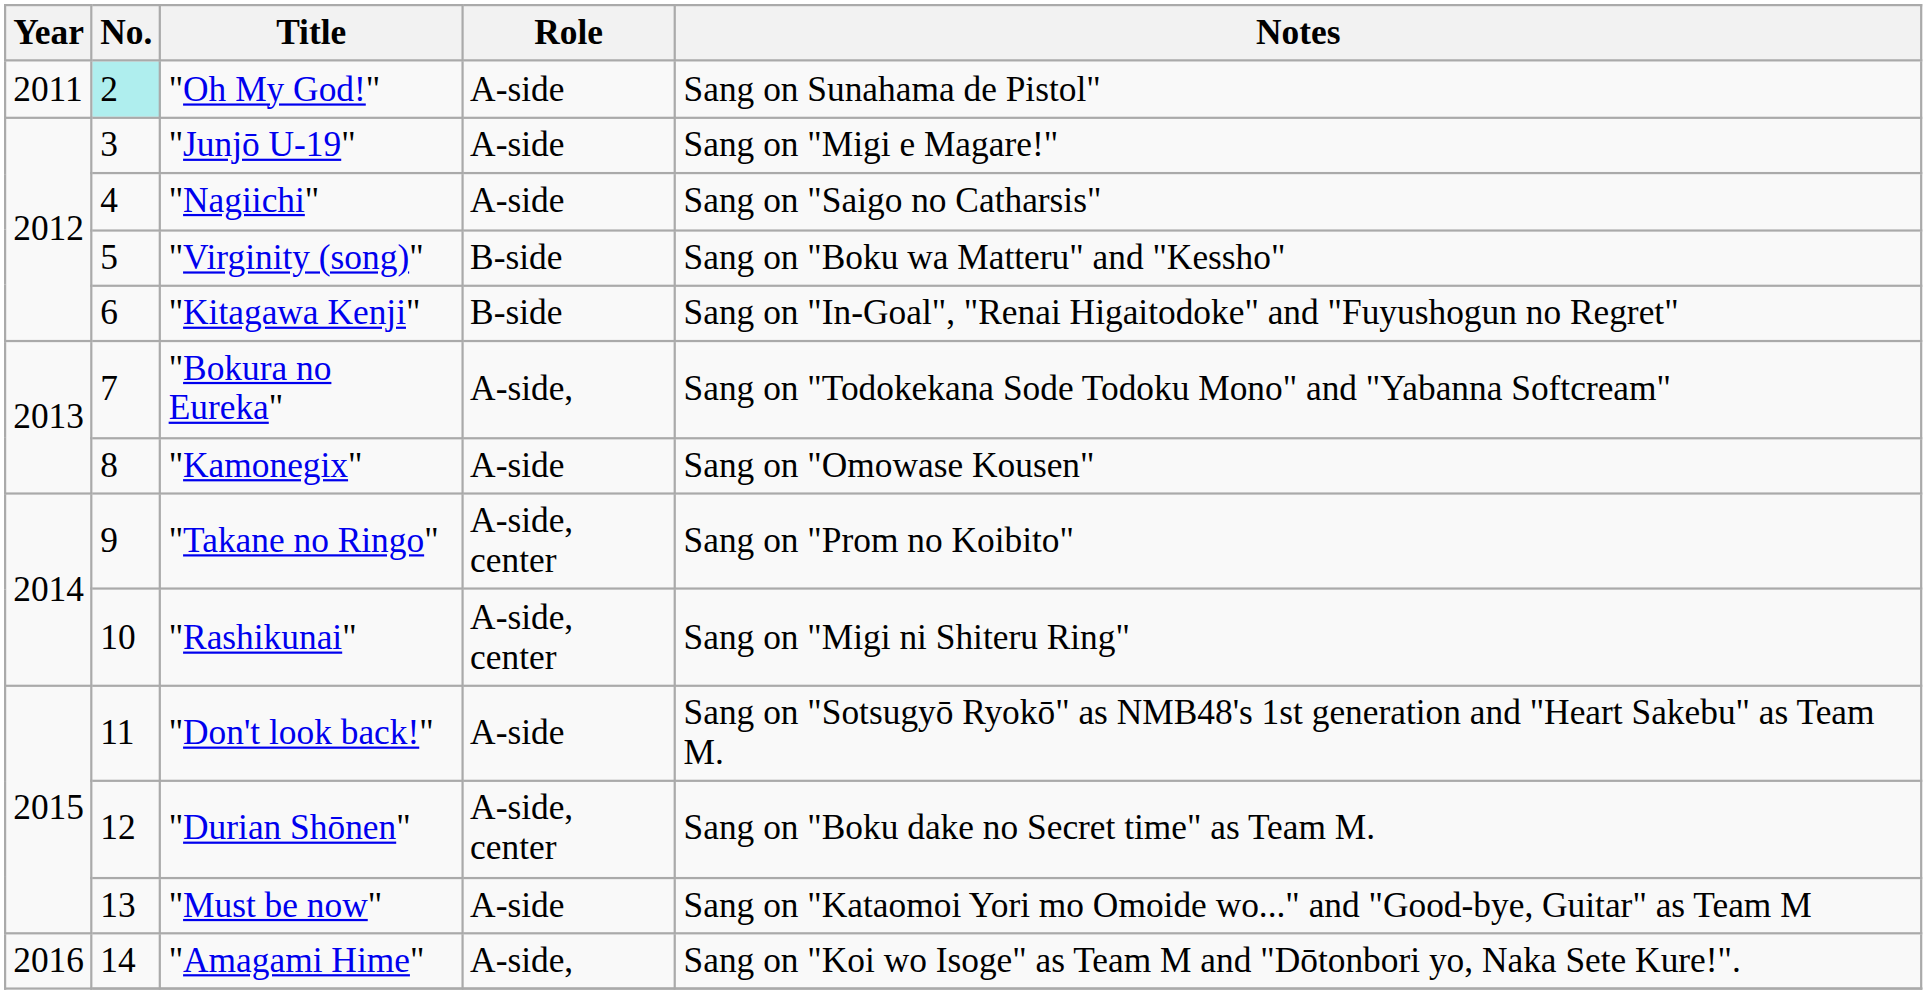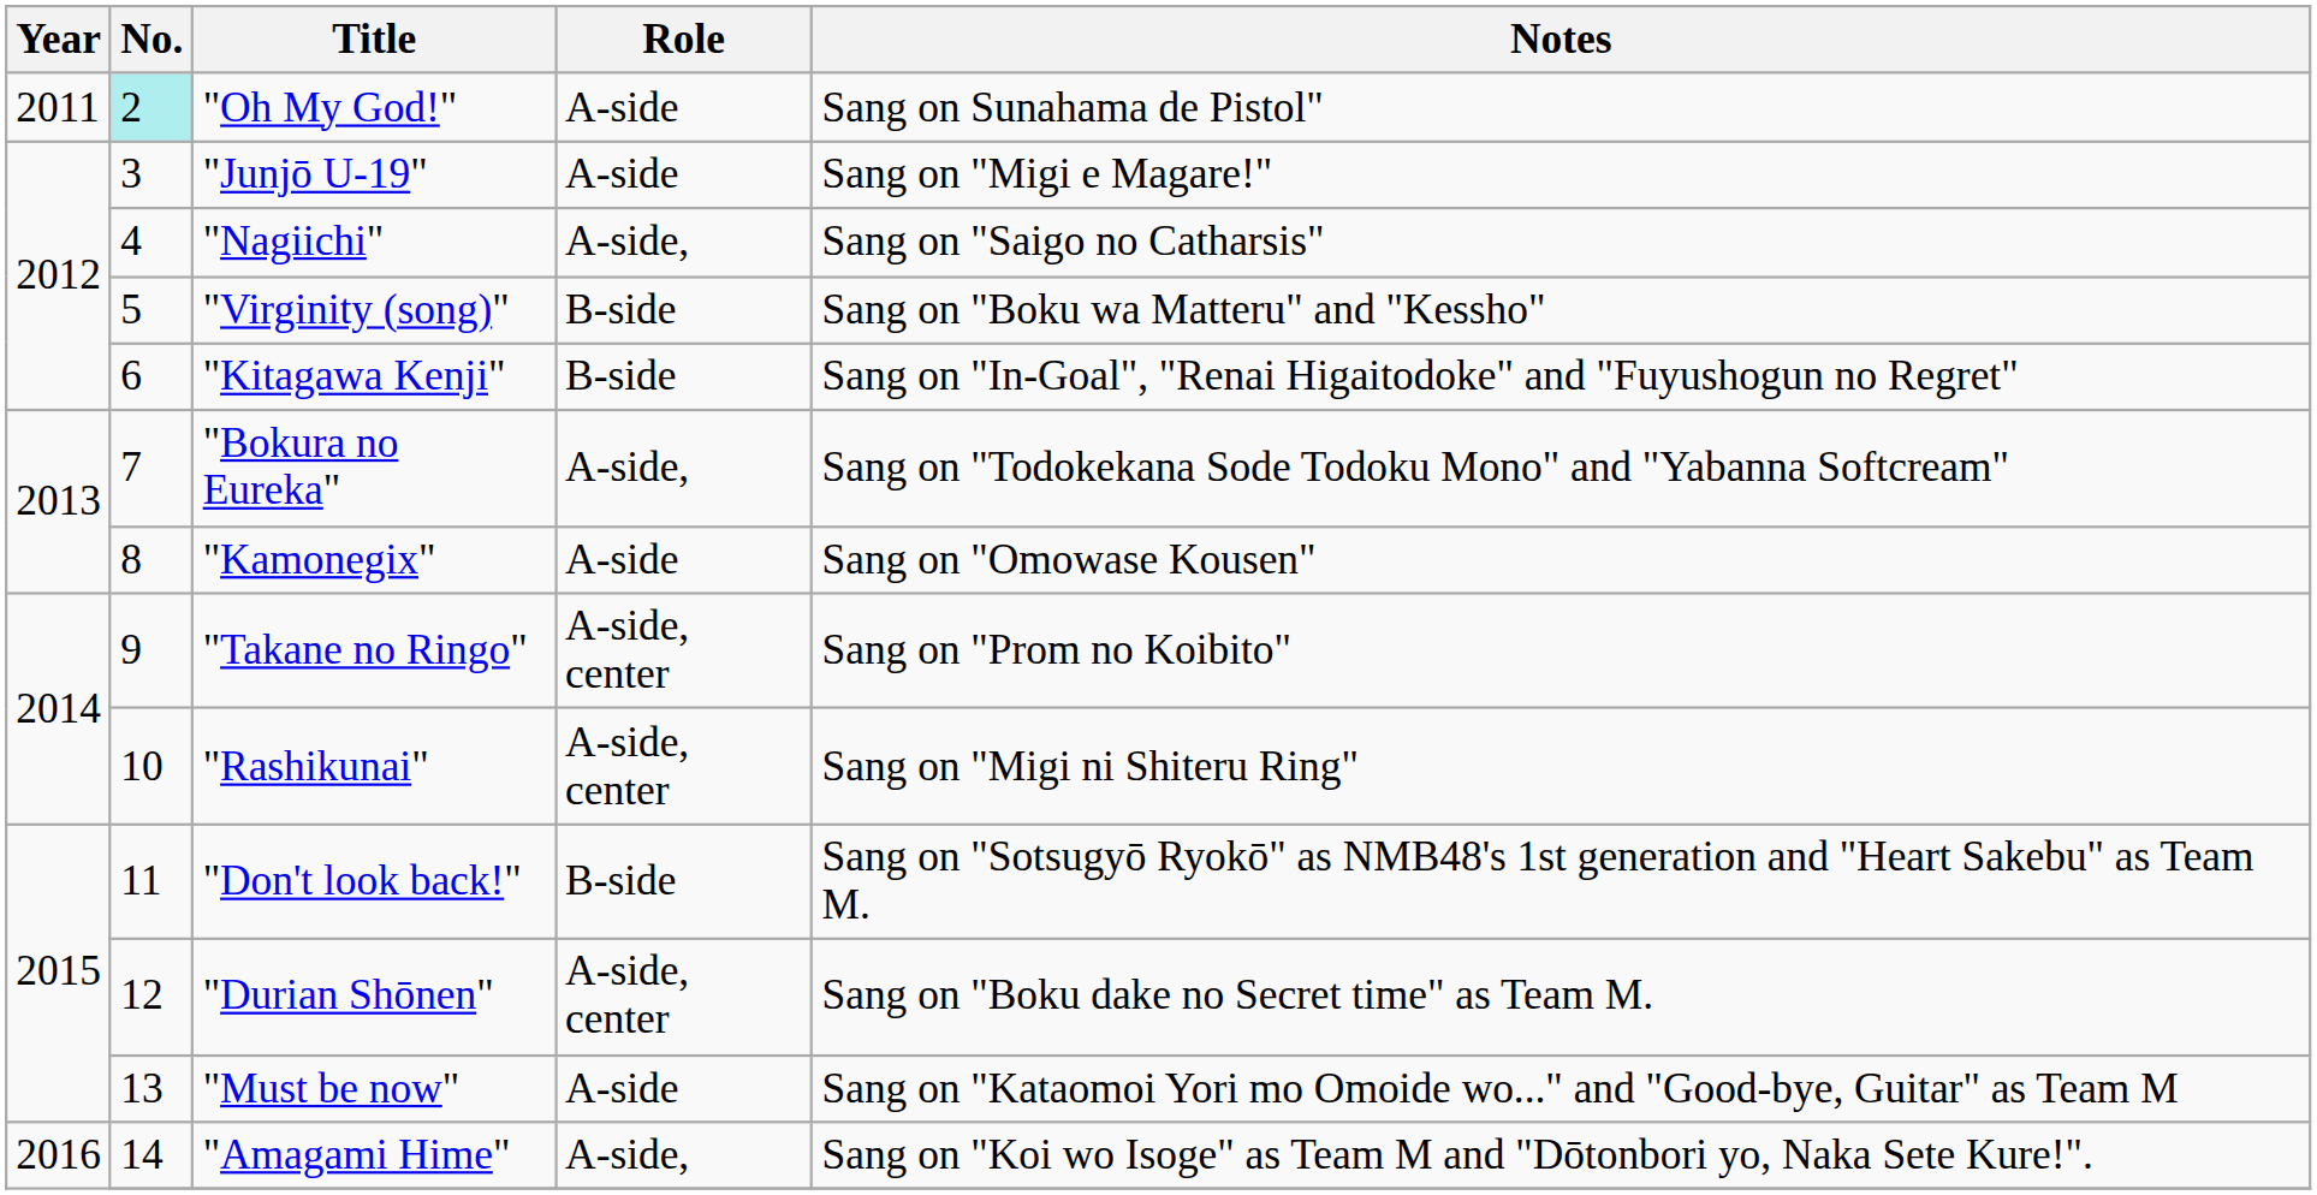 <table class="wikitable">
 <tr>
 <th>Year</th>
 <th data-sort-type="number">No. </th>
 <th>Title </th>
 <th>Role </th>
 <th class="unsortable">Notes </th>
 </tr>
 <tr>
 <td>2011</td>
 <td style="background: paleturquoise;">2</td>
 <td>"<a href='#'>Oh My God!</a>"</td>
 <td>A-side</td>
 <td>Sang on Sunahama de Pistol"</td>
 </tr>
 <tr>
 <td rowspan="4">2012</td>
 <td>3</td>
 <td>"<a href='#'>Junjō U-19</a>"</td>
 <td>A-side</td>
 <td>Sang on "Migi e Magare!"</td>
 </tr>
 <tr>
 <td>4</td>
 <td>"<a href='#'>Nagiichi</a>"</td>
-<td>A-side</td>
+<td>A-side,</td>
 <td>Sang on "Saigo no Catharsis"</td>
 </tr>
 <tr>
 <td>5</td>
 <td>"<a href='#'>Virginity (song)</a>"</td>
 <td>B-side</td>
 <td>Sang on "Boku wa Matteru" and "Kessho"</td>
 </tr>
 <tr>
 <td>6</td>
 <td>"<a href='#'>Kitagawa Kenji</a>"</td>
 <td>B-side</td>
 <td>Sang on "In-Goal", "Renai Higaitodoke" and "Fuyushogun no Regret"</td>
 </tr>
 <tr>
 <td rowspan="2">2013</td>
 <td>7</td>
 <td>"<a href='#'>Bokura no Eureka</a>"</td>
 <td>A-side,</td>
 <td>Sang on "Todokekana Sode Todoku Mono" and "Yabanna Softcream"</td>
 </tr>
 <tr>
 <td>8</td>
 <td>"<a href='#'>Kamonegix</a>"</td>
 <td>A-side</td>
 <td>Sang on "Omowase Kousen"</td>
 </tr>
 <tr>
 <td rowspan="2">2014</td>
 <td>9</td>
 <td>"<a href='#'>Takane no Ringo</a>"</td>
 <td>A-side, center</td>
 <td>Sang on "Prom no Koibito"</td>
 </tr>
 <tr>
 <td>10</td>
 <td>"<a href='#'>Rashikunai</a>"</td>
 <td>A-side, center</td>
 <td>Sang on "Migi ni Shiteru Ring"</td>
 </tr>
 <tr>
 <td rowspan='3'>2015</td>
 <td>11</td>
 <td>"<a href='#'>Don't look back!</a>"</td>
-<td>A-side</td>
+<td>B-side</td>
 <td>Sang on "Sotsugyō Ryokō" as NMB48's 1st generation and "Heart Sakebu" as Team M.</td>
 </tr>
 <tr>
 <td>12</td>
 <td>"<a href='#'>Durian Shōnen</a>"</td>
 <td>A-side, center</td>
 <td>Sang on "Boku dake no Secret time" as Team M.</td>
 </tr>
 <tr>
 <td>13</td>
 <td>"<a href='#'>Must be now</a>"</td>
 <td>A-side</td>
 <td>Sang on "Kataomoi Yori mo Omoide wo..." and "Good-bye, Guitar" as Team M</td>
 </tr>
 <tr>
 <td rowspan='3'>2016</td>
 <td>14</td>
 <td>"<a href='#'>Amagami Hime</a>"</td>
 <td>A-side,</td>
 <td>Sang on "Koi wo Isoge" as Team M and "Dōtonbori yo, Naka Sete Kure!".</td>
 </tr>
 <tr>
 </tr>
 </table>
